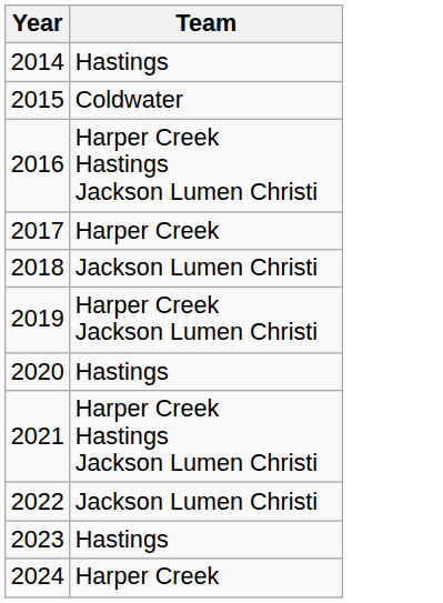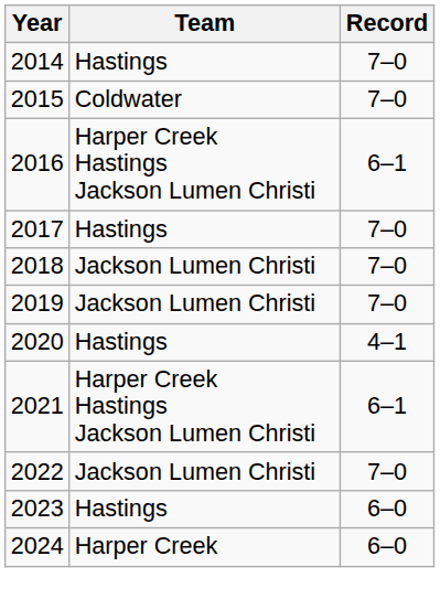 <table class="wikitable" style="text-align:center">
 <tr>
 <th>Year</th>
 <th width=175>Team</th>
+<th>Record</th>
 </tr>
 <tr>
 <td>2014</td>
 <td style="text-align:left">Hastings</td>
+<td>7–0</td>
 </tr>
 <tr>
 <td>2015</td>
 <td style="text-align:left">Coldwater</td>
+<td>7–0</td>
 </tr>
 <tr>
 <td>2016</td>
 <td style="text-align:left">Harper Creek<br>Hastings<br>Jackson Lumen Christi</td>
+<td>6–1</td>
 </tr>
 <tr>
 <td>2017</td>
-<td style="text-align:left">Harper Creek</td>
+<td style="text-align:left">Hastings</td>
+<td>7–0</td>
 </tr>
 <tr>
 <td>2018</td>
 <td style="text-align:left">Jackson Lumen Christi</td>
+<td>7–0</td>
 </tr>
 <tr>
 <td>2019</td>
-<td style="text-align:left">Harper Creek<br>Jackson Lumen Christi</td>
+<td style="text-align:left">Jackson Lumen Christi</td>
+<td>7–0</td>
 </tr>
 <tr>
 <td>2020</td>
 <td style="text-align:left">Hastings</td>
+<td>4–1</td>
 </tr>
 <tr>
 <td>2021</td>
 <td style="text-align:left">Harper Creek<br>Hastings<br>Jackson Lumen Christi</td>
+<td>6–1</td>
 </tr>
 <tr>
 <td>2022</td>
 <td style="text-align:left">Jackson Lumen Christi</td>
+<td>7–0</td>
 </tr>
 <tr>
 <td>2023</td>
 <td style="text-align:left">Hastings</td>
+<td>6–0</td>
 </tr>
 <tr>
 <td>2024</td>
 <td style="text-align:left">Harper Creek</td>
+<td>6–0</td>
 </tr>
 </table>
